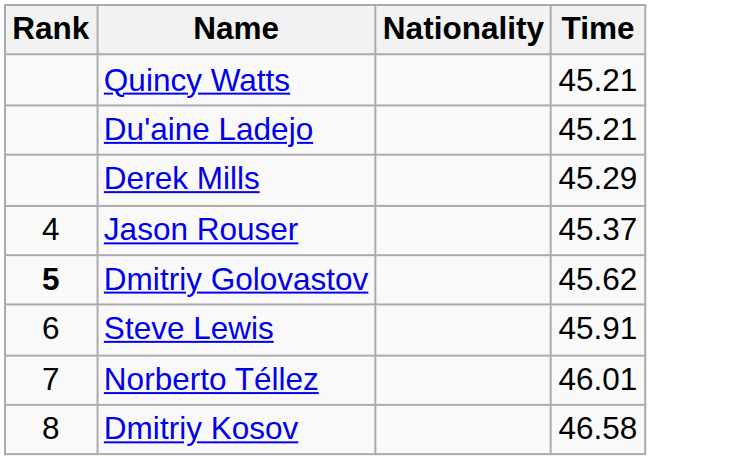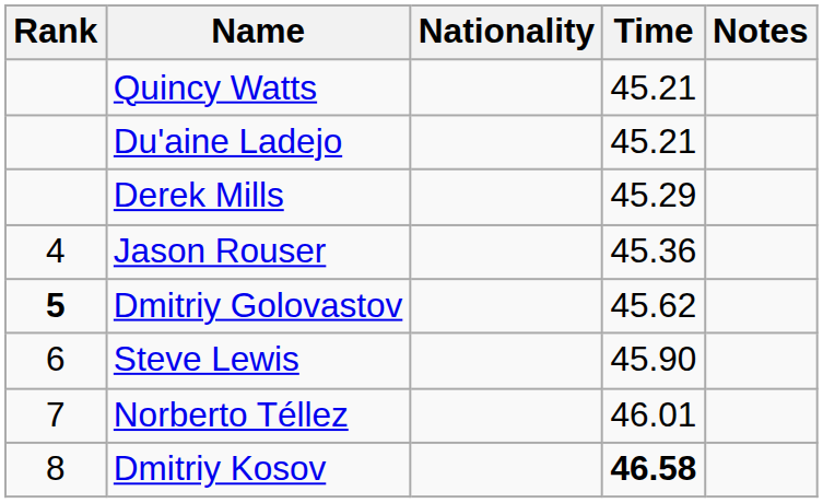 <table class="wikitable sortable" style="text-align:center">
 <tr>
 <th>Rank</th>
 <th>Name</th>
 <th>Nationality</th>
 <th>Time</th>
+<th>Notes</th>
 </tr>
 <tr>
 <td></td>
 <td align=left><a href='#'>Quincy Watts</a></td>
 <td align=left></td>
 <td>45.21</td>
+<td></td>
 </tr>
 <tr>
 <td></td>
 <td align=left><a href='#'>Du'aine Ladejo</a></td>
 <td align=left></td>
 <td>45.21</td>
+<td></td>
 </tr>
 <tr>
 <td></td>
 <td align=left><a href='#'>Derek Mills</a></td>
 <td align=left></td>
 <td>45.29</td>
+<td></td>
 </tr>
 <tr>
 <td>4</td>
 <td align=left><a href='#'>Jason Rouser</a></td>
 <td align=left></td>
-<td>45.37</td>
+<td>45.36</td>
+<td></td>
 </tr>
 <tr>
 <td><strong>5</strong></td>
 <td align=left><a href='#'>Dmitriy Golovastov</a></td>
 <td align=left></td>
 <td>45.62</td>
+<td></td>
 </tr>
 <tr>
 <td>6</td>
 <td align=left><a href='#'>Steve Lewis</a></td>
 <td align=left></td>
-<td>45.91</td>
+<td>45.90</td>
+<td></td>
 </tr>
 <tr>
 <td>7</td>
 <td align=left><a href='#'>Norberto Téllez</a></td>
 <td align=left></td>
 <td>46.01</td>
+<td></td>
 </tr>
 <tr>
 <td>8</td>
 <td align=left><a href='#'>Dmitriy Kosov</a></td>
 <td align=left></td>
-<td>46.58</td>
+<td><strong>46.58</strong></td>
+<td></td>
 </tr>
 </table>
